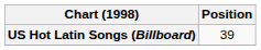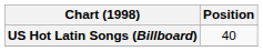 <table class="wikitable plainrowheaders " style="text-align:center;">
 <tr>
 <th scope="col">Chart (1998)</th>
 <th scope="col">Position</th>
 </tr>
 <tr>
 <th scope="row">US Hot Latin Songs (<em>Billboard</em>)</th>
-<td>39</td>
+<td>40</td>
 </tr>
 <tr>
 </tr>
 </table>
